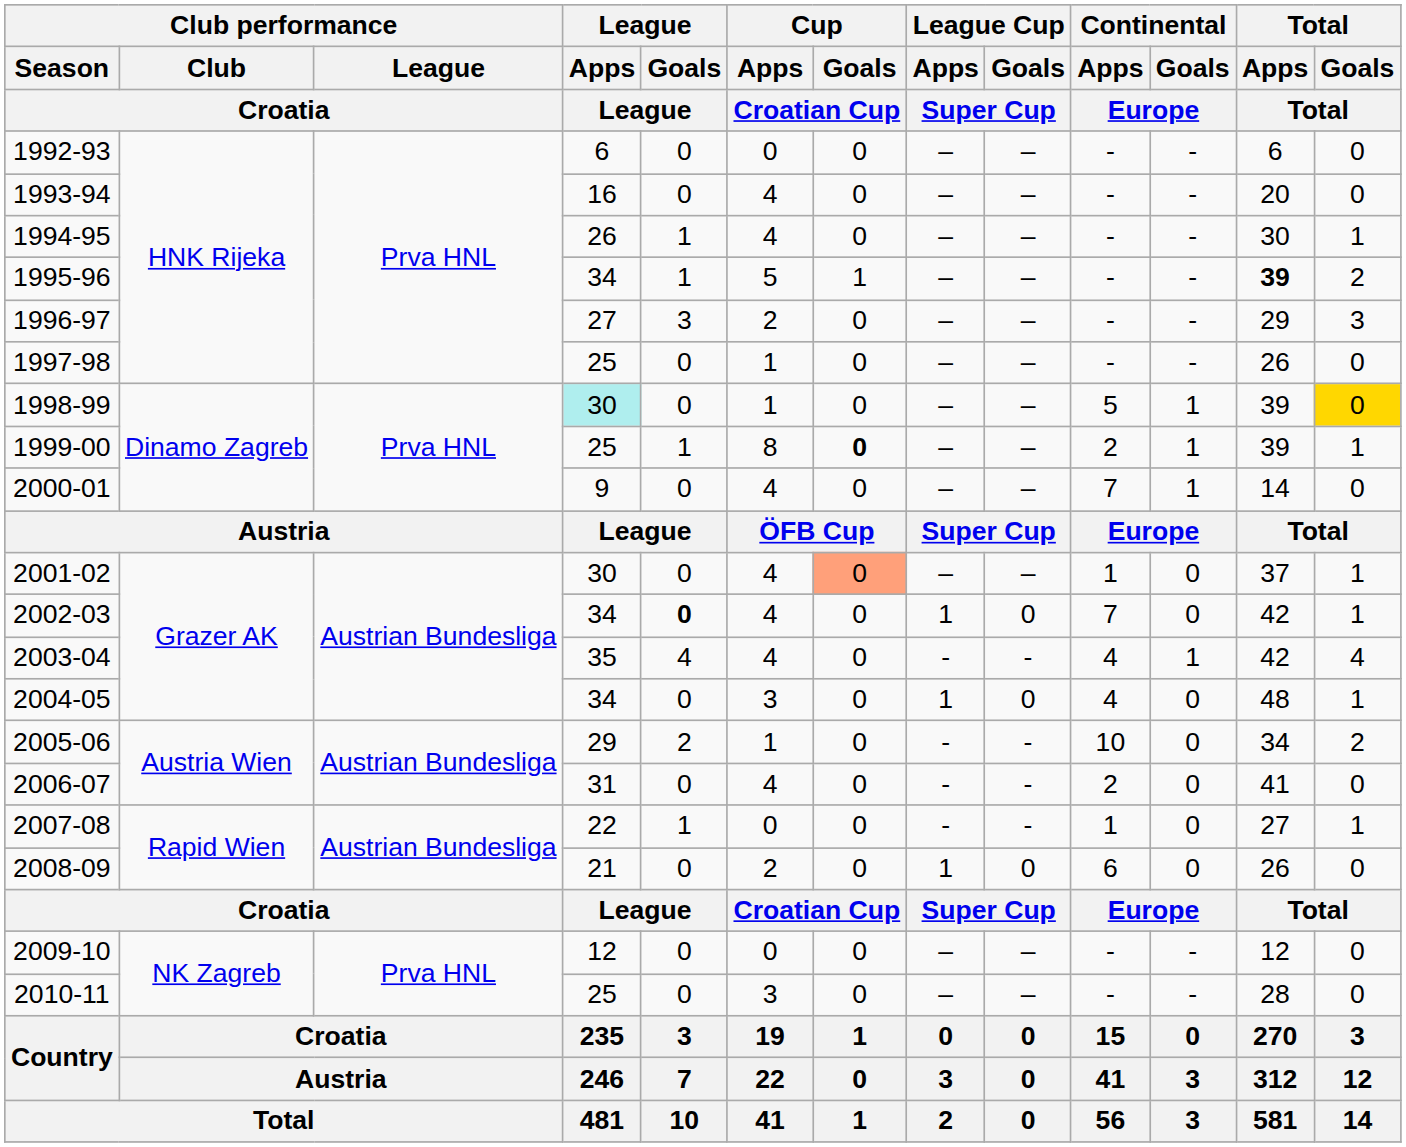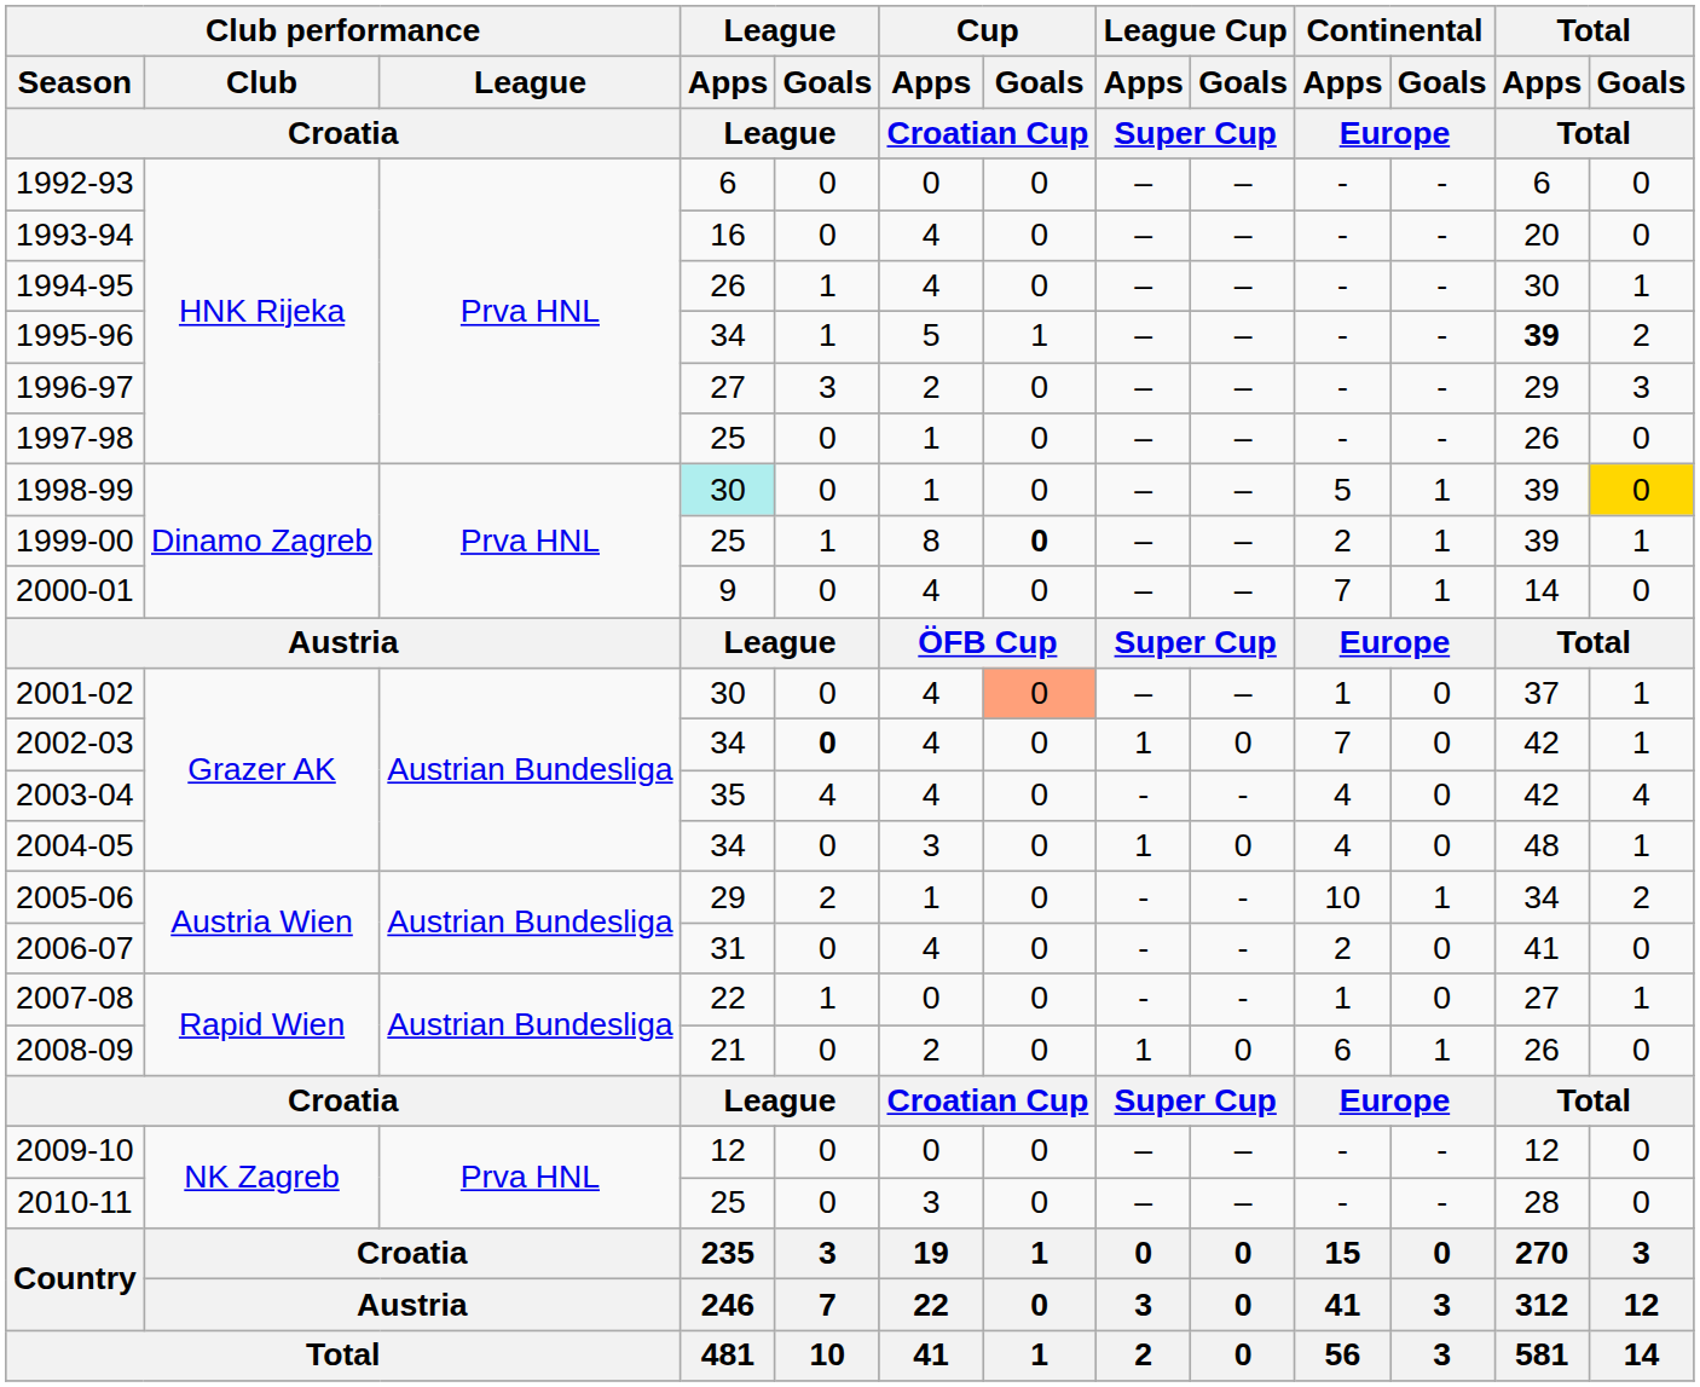 <table class="wikitable" style="text-align:center">
 <tr>
 <th colspan=3>Club performance</th>
 <th colspan=2>League</th>
 <th colspan=2>Cup</th>
 <th colspan=2>League Cup</th>
 <th colspan=2>Continental</th>
 <th colspan=2>Total</th>
 </tr>
 <tr>
 <th>Season</th>
 <th>Club</th>
 <th>League</th>
 <th>Apps</th>
 <th>Goals</th>
 <th>Apps</th>
 <th>Goals</th>
 <th>Apps</th>
 <th>Goals</th>
 <th>Apps</th>
 <th>Goals</th>
 <th>Apps</th>
 <th>Goals</th>
 </tr>
 <tr>
 <th colspan=3>Croatia</th>
 <th colspan=2>League</th>
 <th colspan=2><a href='#'>Croatian Cup</a></th>
 <th colspan=2><a href='#'>Super Cup</a></th>
 <th colspan=2><a href='#'>Europe</a></th>
 <th colspan=2>Total</th>
 </tr>
 <tr>
 <td>1992-93</td>
 <td rowspan="6"><a href='#'>HNK Rijeka</a></td>
 <td rowspan="6"><a href='#'>Prva HNL</a></td>
 <td>6</td>
 <td>0</td>
 <td>0</td>
 <td>0</td>
 <td>–</td>
 <td>–</td>
 <td>-</td>
 <td>-</td>
 <td>6</td>
 <td>0</td>
 </tr>
 <tr>
 <td>1993-94</td>
 <td>16</td>
 <td>0</td>
 <td>4</td>
 <td>0</td>
 <td>–</td>
 <td>–</td>
 <td>-</td>
 <td>-</td>
 <td>20</td>
 <td>0</td>
 </tr>
 <tr>
 <td>1994-95</td>
 <td>26</td>
 <td>1</td>
 <td>4</td>
 <td>0</td>
 <td>–</td>
 <td>–</td>
 <td>-</td>
 <td>-</td>
 <td>30</td>
 <td>1</td>
 </tr>
 <tr>
 <td>1995-96</td>
 <td>34</td>
 <td>1</td>
 <td>5</td>
 <td>1</td>
 <td>–</td>
 <td>–</td>
 <td>-</td>
 <td>-</td>
 <td><strong>39</strong></td>
 <td>2</td>
 </tr>
 <tr>
 <td>1996-97</td>
 <td>27</td>
 <td>3</td>
 <td>2</td>
 <td>0</td>
 <td>–</td>
 <td>–</td>
 <td>-</td>
 <td>-</td>
 <td>29</td>
 <td>3</td>
 </tr>
 <tr>
 <td>1997-98</td>
 <td>25</td>
 <td>0</td>
 <td>1</td>
 <td>0</td>
 <td>–</td>
 <td>–</td>
 <td>-</td>
 <td>-</td>
 <td>26</td>
 <td>0</td>
 </tr>
 <tr>
 <td>1998-99</td>
 <td rowspan="3"><a href='#'>Dinamo Zagreb</a></td>
 <td rowspan="3"><a href='#'>Prva HNL</a></td>
 <td style="background: paleturquoise;">30</td>
 <td>0</td>
 <td>1</td>
 <td>0</td>
 <td>–</td>
 <td>–</td>
 <td>5</td>
 <td>1</td>
 <td>39</td>
 <td style="background: gold;">0</td>
 </tr>
 <tr>
 <td>1999-00</td>
 <td>25</td>
 <td>1</td>
 <td>8</td>
 <td><strong>0</strong></td>
 <td>–</td>
 <td>–</td>
 <td>2</td>
 <td>1</td>
 <td>39</td>
 <td>1</td>
 </tr>
 <tr>
 <td>2000-01</td>
 <td>9</td>
 <td>0</td>
 <td>4</td>
 <td>0</td>
 <td>–</td>
 <td>–</td>
 <td>7</td>
 <td>1</td>
 <td>14</td>
 <td>0</td>
 </tr>
 <tr>
 <th colspan=3>Austria</th>
 <th colspan=2>League</th>
 <th colspan=2><a href='#'>ÖFB Cup</a></th>
 <th colspan=2><a href='#'>Super Cup</a></th>
 <th colspan=2><a href='#'>Europe</a></th>
 <th colspan=2>Total</th>
 </tr>
 <tr>
 <td>2001-02</td>
 <td rowspan="4"><a href='#'>Grazer AK</a></td>
 <td rowspan="4"><a href='#'>Austrian Bundesliga</a></td>
 <td>30</td>
 <td>0</td>
 <td>4</td>
 <td style="background: lightsalmon;">0</td>
 <td>–</td>
 <td>–</td>
 <td>1</td>
 <td>0</td>
 <td>37</td>
 <td>1</td>
 </tr>
 <tr>
 <td>2002-03</td>
 <td>34</td>
 <td><strong>0</strong></td>
 <td>4</td>
 <td>0</td>
 <td>1</td>
 <td>0</td>
 <td>7</td>
 <td>0</td>
 <td>42</td>
 <td>1</td>
 </tr>
 <tr>
 <td>2003-04</td>
 <td>35</td>
 <td>4</td>
 <td>4</td>
 <td>0</td>
 <td>-</td>
 <td>-</td>
 <td>4</td>
-<td>1</td>
+<td>0</td>
 <td>42</td>
 <td>4</td>
 </tr>
 <tr>
 <td>2004-05</td>
 <td>34</td>
 <td>0</td>
 <td>3</td>
 <td>0</td>
 <td>1</td>
 <td>0</td>
 <td>4</td>
 <td>0</td>
 <td>48</td>
 <td>1</td>
 </tr>
 <tr>
 <td>2005-06</td>
 <td rowspan="2"><a href='#'>Austria Wien</a></td>
 <td rowspan="2"><a href='#'>Austrian Bundesliga</a></td>
 <td>29</td>
 <td>2</td>
 <td>1</td>
 <td>0</td>
 <td>-</td>
 <td>-</td>
 <td>10</td>
-<td>0</td>
+<td>1</td>
 <td>34</td>
 <td>2</td>
 </tr>
 <tr>
 <td>2006-07</td>
 <td>31</td>
 <td>0</td>
 <td>4</td>
 <td>0</td>
 <td>-</td>
 <td>-</td>
 <td>2</td>
 <td>0</td>
 <td>41</td>
 <td>0</td>
 </tr>
 <tr>
 <td>2007-08</td>
 <td rowspan="2"><a href='#'>Rapid Wien</a></td>
 <td rowspan="2"><a href='#'>Austrian Bundesliga</a></td>
 <td>22</td>
 <td>1</td>
 <td>0</td>
 <td>0</td>
 <td>-</td>
 <td>-</td>
 <td>1</td>
 <td>0</td>
 <td>27</td>
 <td>1</td>
 </tr>
 <tr>
 <td>2008-09</td>
 <td>21</td>
 <td>0</td>
 <td>2</td>
 <td>0</td>
 <td>1</td>
 <td>0</td>
 <td>6</td>
-<td>0</td>
+<td>1</td>
 <td>26</td>
 <td>0</td>
 </tr>
 <tr>
 <th colspan=3>Croatia</th>
 <th colspan=2>League</th>
 <th colspan=2><a href='#'>Croatian Cup</a></th>
 <th colspan=2><a href='#'>Super Cup</a></th>
 <th colspan=2><a href='#'>Europe</a></th>
 <th colspan=2>Total</th>
 </tr>
 <tr>
 <td>2009-10</td>
 <td rowspan="2"><a href='#'>NK Zagreb</a></td>
 <td rowspan="2"><a href='#'>Prva HNL</a></td>
 <td>12</td>
 <td>0</td>
 <td>0</td>
 <td>0</td>
 <td>–</td>
 <td>–</td>
 <td>-</td>
 <td>-</td>
 <td>12</td>
 <td>0</td>
 </tr>
 <tr>
 <td>2010-11</td>
 <td>25</td>
 <td>0</td>
 <td>3</td>
 <td>0</td>
 <td>–</td>
 <td>–</td>
 <td>-</td>
 <td>-</td>
 <td>28</td>
 <td>0</td>
 </tr>
 <tr>
 <th rowspan=2>Country</th>
 <th colspan=2>Croatia</th>
 <th>235</th>
 <th>3</th>
 <th>19</th>
 <th>1</th>
 <th>0</th>
 <th>0</th>
 <th>15</th>
 <th>0</th>
 <th>270</th>
 <th>3</th>
 </tr>
 <tr>
 <th colspan=2>Austria</th>
 <th>246</th>
 <th>7</th>
 <th>22</th>
 <th>0</th>
 <th>3</th>
 <th>0</th>
 <th>41</th>
 <th>3</th>
 <th>312</th>
 <th>12</th>
 </tr>
 <tr>
 <th colspan=3>Total</th>
 <th>481</th>
 <th>10</th>
 <th>41</th>
 <th>1</th>
 <th>2</th>
 <th>0</th>
 <th>56</th>
 <th>3</th>
 <th>581</th>
 <th>14</th>
 </tr>
 </table>
